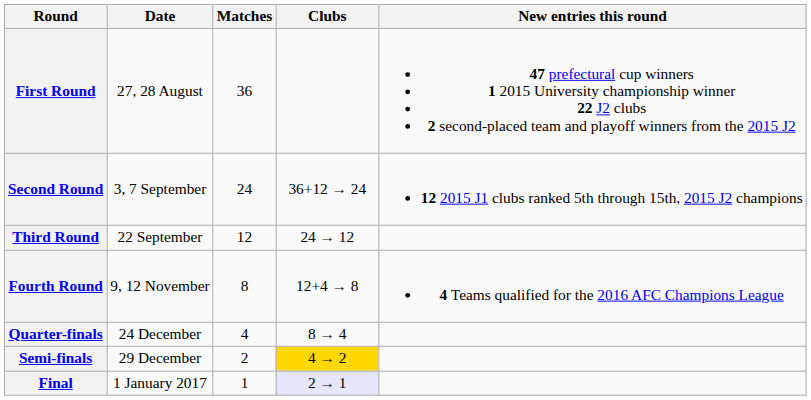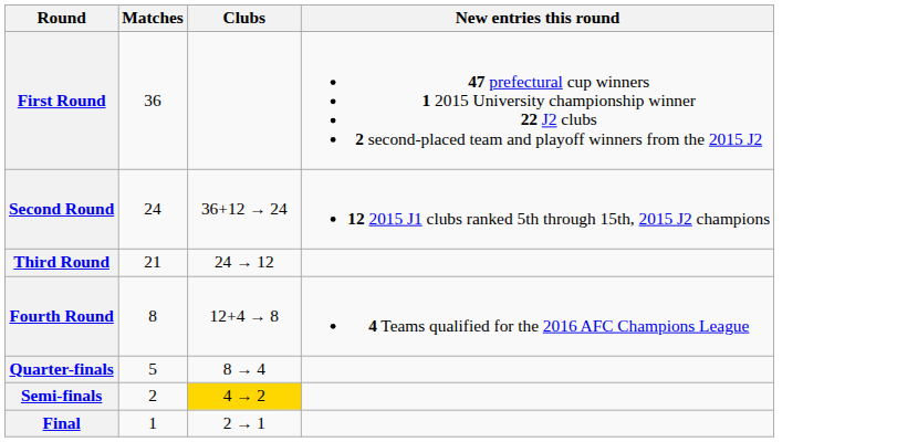 <table class="wikitable" style="text-align: center">
 <tr>
 <th>Round</th>
-<th>Date</th>
 <th>Matches</th>
 <th style="width:100px;">Clubs</th>
 <th>New entries this round</th>
 </tr>
 <tr>
 <th><a href='#'>First Round</a></th>
-<td>27, 28 August</td>
 <td>36</td>
 <td></td>
 <td><br><ul><li><strong>47</strong> <a href='#'>prefectural</a> cup winners</li><li><strong>1</strong> 2015 University championship winner</li><li><strong>22</strong> <a href='#'>J2</a> clubs</li><li><strong>2</strong>  second-placed team and playoff winners from the <a href='#'>2015 J2</a></li></ul></td>
 </tr>
 <tr>
 <th><a href='#'>Second Round</a></th>
-<td>3, 7 September</td>
 <td>24</td>
 <td>36+12 → 24</td>
 <td><br><ul><li><strong>12</strong> <a href='#'>2015 J1</a> clubs ranked 5th through 15th, <a href='#'>2015 J2</a> champions</li></ul></td>
 </tr>
 <tr>
 <th><a href='#'>Third Round</a></th>
-<td>22 September</td>
-<td>12</td>
+<td>21</td>
 <td>24 → 12</td>
 <td></td>
 </tr>
 <tr>
 <th><a href='#'>Fourth Round</a></th>
-<td>9, 12 November</td>
 <td>8</td>
 <td>12+4 → 8</td>
 <td><br><ul><li><strong>4</strong> Teams qualified for the <a href='#'>2016 AFC Champions League</a></li></ul></td>
 </tr>
 <tr>
 <th><a href='#'>Quarter-finals</a></th>
-<td>24 December</td>
-<td>4</td>
+<td>5</td>
 <td>8 → 4</td>
 <td></td>
 </tr>
 <tr>
 <th><a href='#'>Semi-finals</a></th>
-<td>29 December</td>
 <td>2</td>
 <td style="background: gold;">4 → 2</td>
 <td></td>
 </tr>
 <tr>
 <th><a href='#'>Final</a></th>
-<td>1 January 2017</td>
 <td>1</td>
-<td style="background: lavender;">2 → 1</td>
+<td>2 → 1</td>
 <td></td>
 </tr>
 </table>
